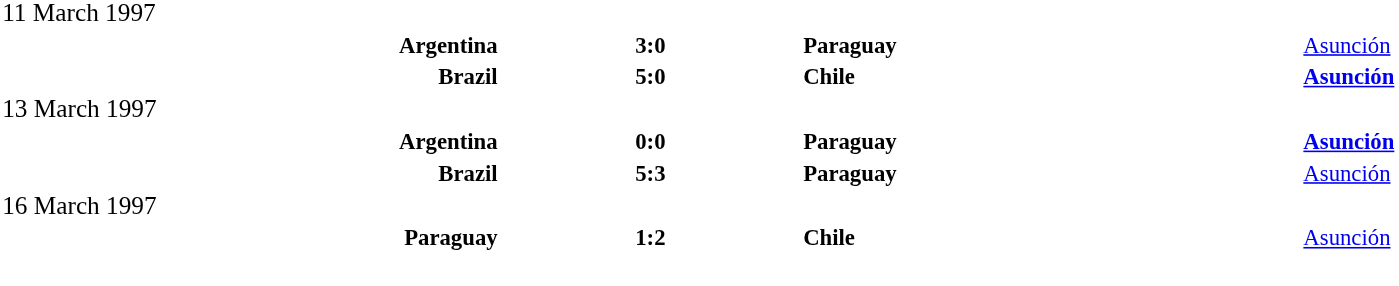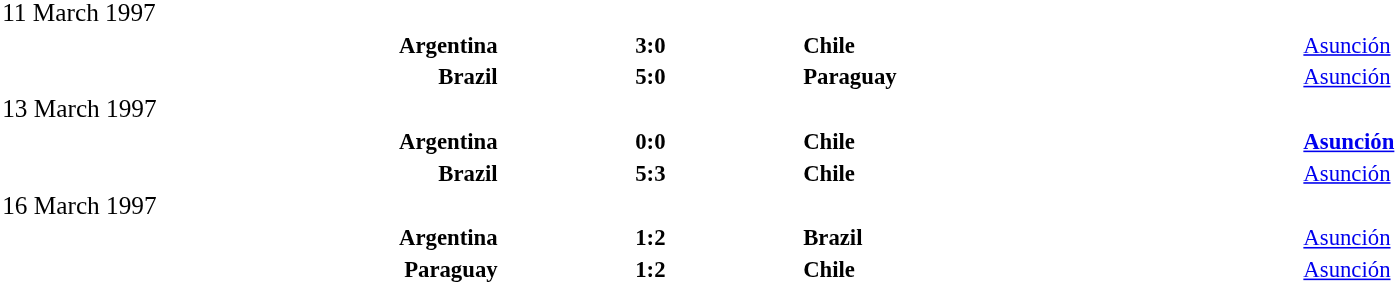 <table width=100% cellspacing=1>
 <tr>
 <th width=20%></th>
 <th width=12%></th>
 <th width=20%></th>
 <th width=33%></th>
 </tr>
 <tr>
 <td>11 March 1997</td>
 </tr>
 <tr style=font-size:90%>
 <td align=right><strong>Argentina</strong></td>
 <td align=center><strong>3:0</strong></td>
-<td><strong>Paraguay</strong></td>
+<td><strong>Chile</strong></td>
 <td><a href='#'>Asunción</a></td>
 <td></td>
 </tr>
 <tr style=font-size:90%>
 <td align=right><strong>Brazil</strong></td>
 <td align=center><strong>5:0</strong></td>
-<td><strong>Chile</strong></td>
-<td><strong><a href='#'>Asunción</a></strong></td>
+<td><strong>Paraguay</strong></td>
+<td><a href='#'>Asunción</a></td>
 <td></td>
 </tr>
 <tr>
 <td>13 March 1997</td>
 </tr>
 <tr style=font-size:90%>
 <td align=right><strong>Argentina</strong></td>
 <td align=center><strong>0:0</strong></td>
-<td><strong>Paraguay</strong></td>
+<td><strong>Chile</strong></td>
 <td><strong><a href='#'>Asunción</a></strong></td>
 <td></td>
 </tr>
 <tr style=font-size:90%>
 <td align=right><strong>Brazil</strong></td>
 <td align=center><strong>5:3</strong></td>
-<td><strong>Paraguay</strong></td>
+<td><strong>Chile</strong></td>
 <td><a href='#'>Asunción</a></td>
 <td></td>
 </tr>
 <tr>
 <td>16 March 1997</td>
+</tr>
+<tr style=font-size:90%>
+<td align=right><strong>Argentina</strong></td>
+<td align=center><strong>1:2</strong></td>
+<td><strong>Brazil</strong></td>
+<td><a href='#'>Asunción</a></td>
+<td></td>
 </tr>
 <tr style=font-size:90%>
 <td align=right><strong>Paraguay</strong></td>
 <td align=center><strong>1:2</strong></td>
 <td><strong>Chile</strong></td>
 <td><a href='#'>Asunción</a></td>
 <td></td>
 </tr>
 </table>
